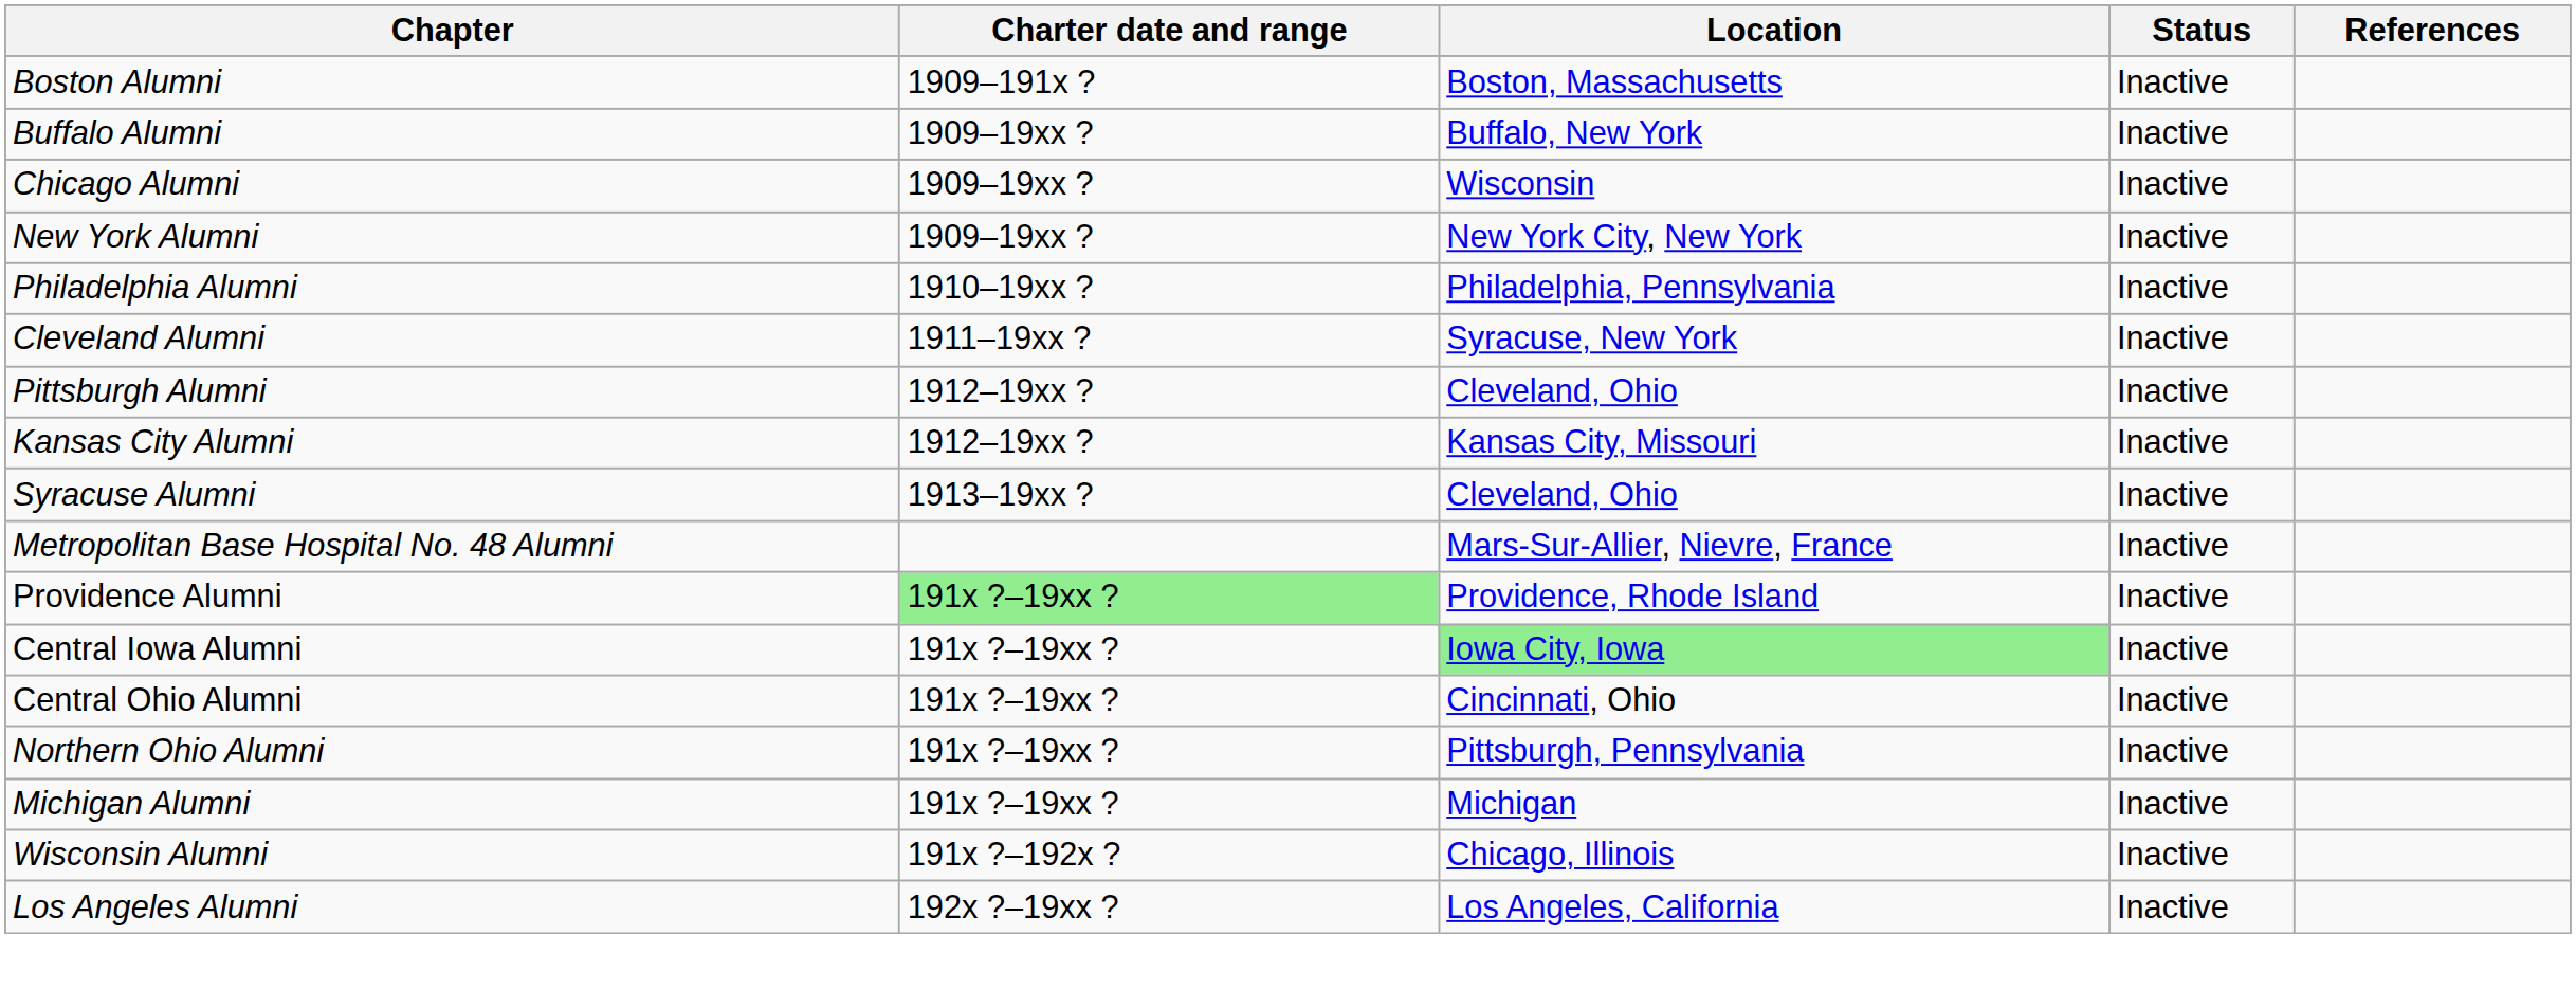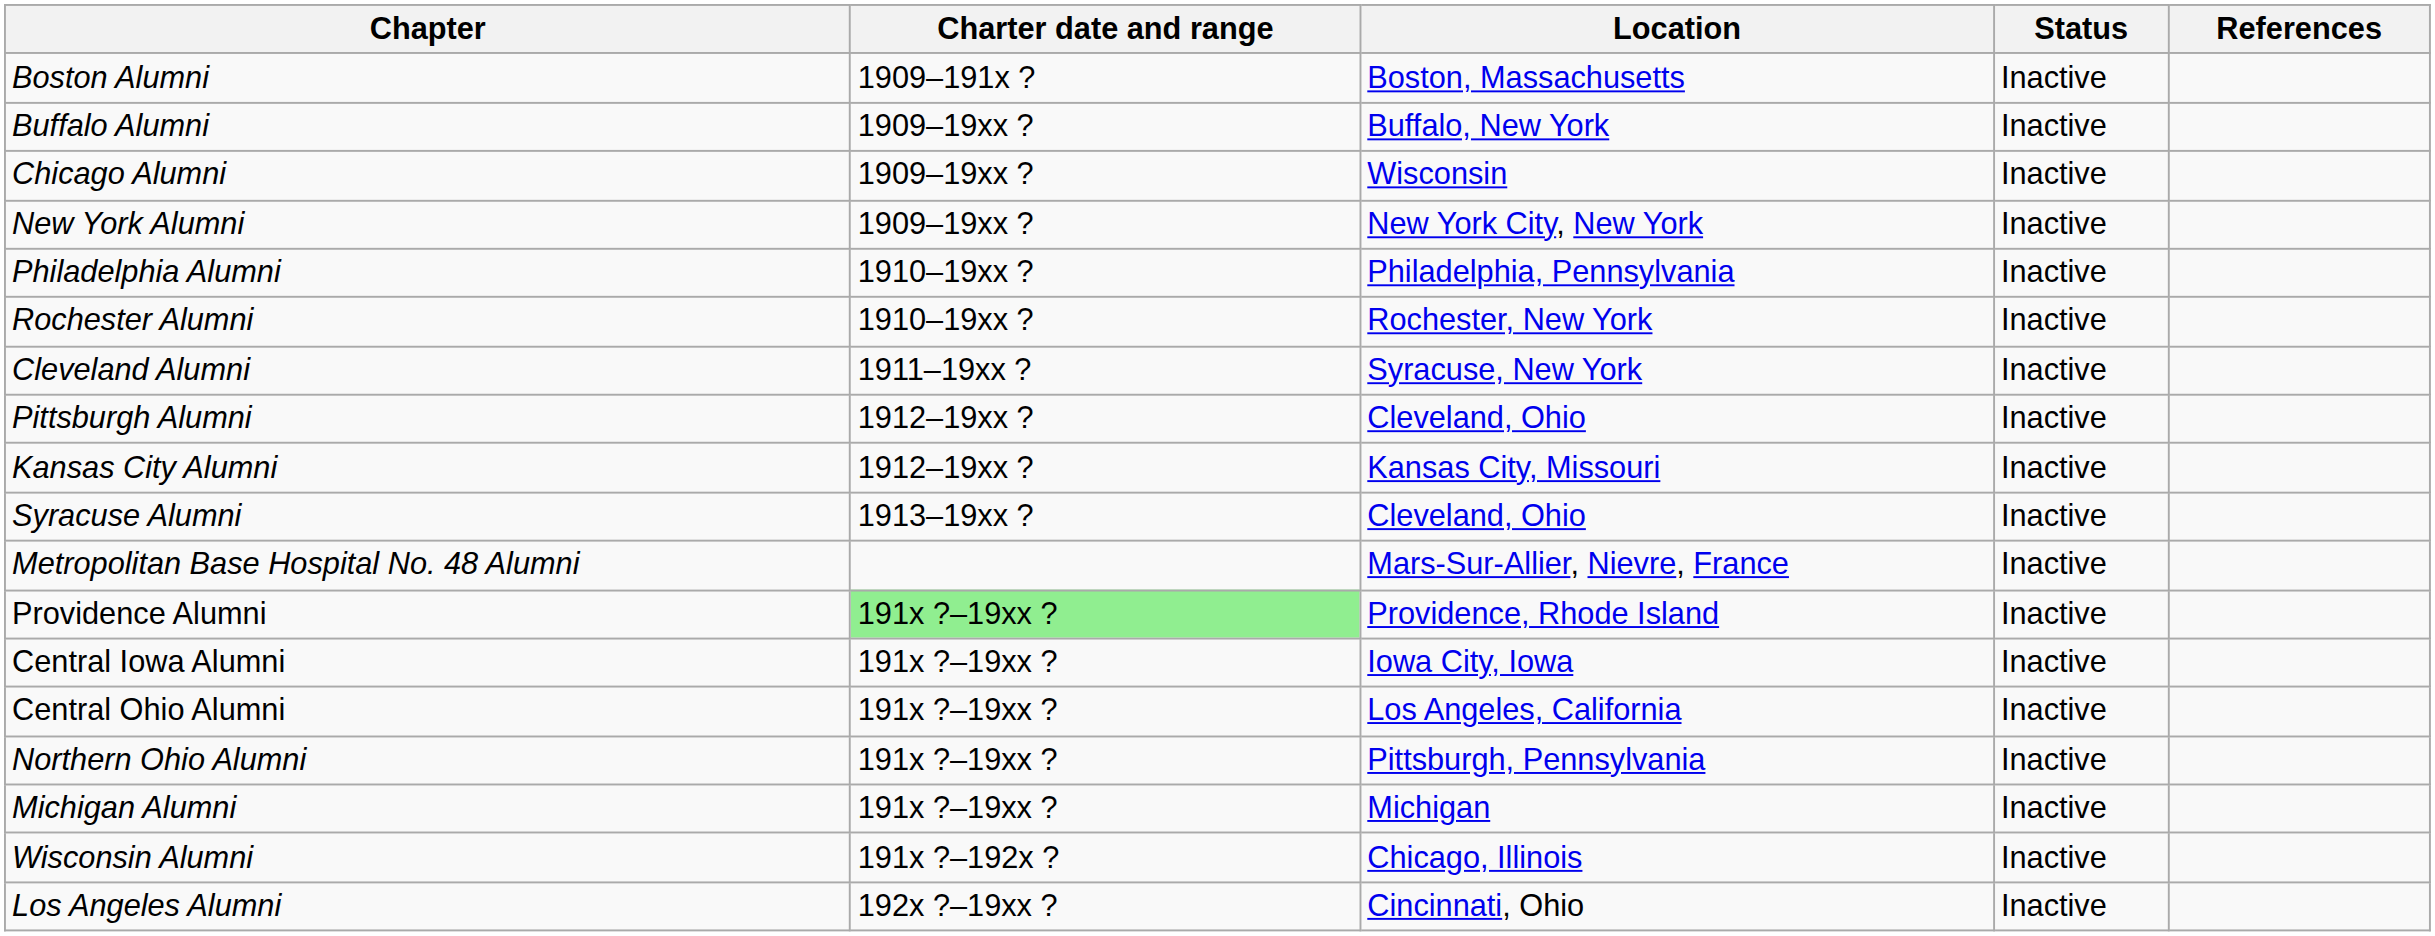 <table class="wikitable sortable" style="width:100%;">
 <tr>
 <th>Chapter</th>
 <th>Charter date and range</th>
 <th>Location</th>
 <th>Status</th>
 <th>References</th>
 </tr>
 <tr>
 <td><em>Boston Alumni</em></td>
 <td>1909–191x  ?</td>
 <td><a href='#'>Boston, Massachusetts</a></td>
 <td>Inactive</td>
 <td></td>
 </tr>
 <tr>
 <td><em>Buffalo Alumni</em></td>
 <td>1909–19xx ?</td>
 <td><a href='#'>Buffalo, New York</a></td>
 <td>Inactive</td>
 <td></td>
 </tr>
 <tr>
 <td><em>Chicago Alumni</em></td>
 <td>1909–19xx ?</td>
 <td><a href='#'>Wisconsin</a></td>
 <td>Inactive</td>
 <td></td>
 </tr>
 <tr>
 <td><em>New York Alumni</em></td>
 <td>1909–19xx ?</td>
 <td><a href='#'>New York City</a>, <a href='#'>New York</a></td>
 <td>Inactive</td>
 <td></td>
 </tr>
 <tr>
 <td><em>Philadelphia Alumni</em></td>
 <td>1910–19xx ?</td>
 <td><a href='#'>Philadelphia, Pennsylvania</a></td>
+<td>Inactive</td>
+<td></td>
+</tr>
+<tr>
+<td><em>Rochester Alumni</em></td>
+<td>1910–19xx ?</td>
+<td><a href='#'>Rochester, New York</a></td>
 <td>Inactive</td>
 <td></td>
 </tr>
 <tr>
 <td><em>Cleveland Alumni</em></td>
 <td>1911–19xx ?</td>
 <td><a href='#'>Syracuse, New York</a></td>
 <td>Inactive</td>
 <td></td>
 </tr>
 <tr>
 <td><em>Pittsburgh Alumni</em></td>
 <td>1912–19xx ?</td>
 <td><a href='#'>Cleveland, Ohio</a></td>
 <td>Inactive</td>
 <td></td>
 </tr>
 <tr>
 <td><em>Kansas City Alumni</em></td>
 <td>1912–19xx ?</td>
 <td><a href='#'>Kansas City, Missouri</a></td>
 <td>Inactive</td>
 <td></td>
 </tr>
 <tr>
 <td><em>Syracuse Alumni</em></td>
 <td>1913–19xx ?</td>
 <td><a href='#'>Cleveland, Ohio</a></td>
 <td>Inactive</td>
 <td></td>
 </tr>
 <tr>
 <td><em>Metropolitan Base Hospital No. 48 Alumni</em></td>
 <td></td>
 <td><a href='#'>Mars-Sur-Allier</a>, <a href='#'>Nievre</a>, <a href='#'>France</a></td>
 <td>Inactive</td>
 <td></td>
 </tr>
 <tr>
 <td>Providence Alumni</td>
 <td style="background: lightgreen;">191x ?–19xx ?</td>
 <td><a href='#'>Providence, Rhode Island</a></td>
 <td>Inactive</td>
 <td></td>
 </tr>
 <tr>
 <td>Central Iowa Alumni</td>
 <td>191x ?–19xx ?</td>
-<td style="background: lightgreen;"><a href='#'>Iowa City, Iowa</a></td>
+<td><a href='#'>Iowa City, Iowa</a></td>
 <td>Inactive</td>
 <td></td>
 </tr>
 <tr>
 <td>Central Ohio Alumni</td>
 <td>191x ?–19xx ?</td>
-<td><a href='#'>Cincinnati</a>, Ohio</td>
+<td><a href='#'>Los Angeles, California</a></td>
 <td>Inactive</td>
 <td></td>
 </tr>
 <tr>
 <td><em>Northern Ohio Alumni</em></td>
 <td>191x ?–19xx ?</td>
 <td><a href='#'>Pittsburgh, Pennsylvania</a></td>
 <td>Inactive</td>
 <td></td>
 </tr>
 <tr>
 <td><em>Michigan Alumni</em></td>
 <td>191x ?–19xx ?</td>
 <td><a href='#'>Michigan</a></td>
 <td>Inactive</td>
 <td></td>
 </tr>
 <tr>
 <td><em>Wisconsin Alumni</em></td>
 <td>191x ?–192x ?</td>
 <td><a href='#'>Chicago, Illinois</a></td>
 <td>Inactive</td>
 <td></td>
 </tr>
 <tr>
 <td><em>Los Angeles Alumni</em></td>
 <td>192x ?–19xx ?</td>
-<td><a href='#'>Los Angeles, California</a></td>
+<td><a href='#'>Cincinnati</a>, Ohio</td>
 <td>Inactive</td>
 <td></td>
 </tr>
 </table>
